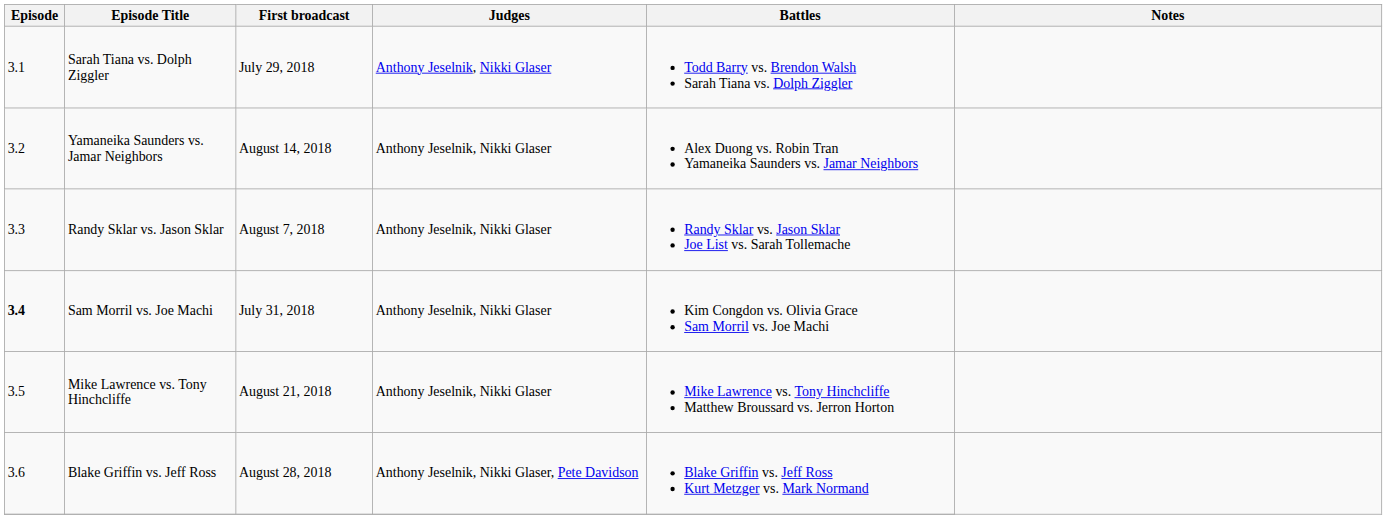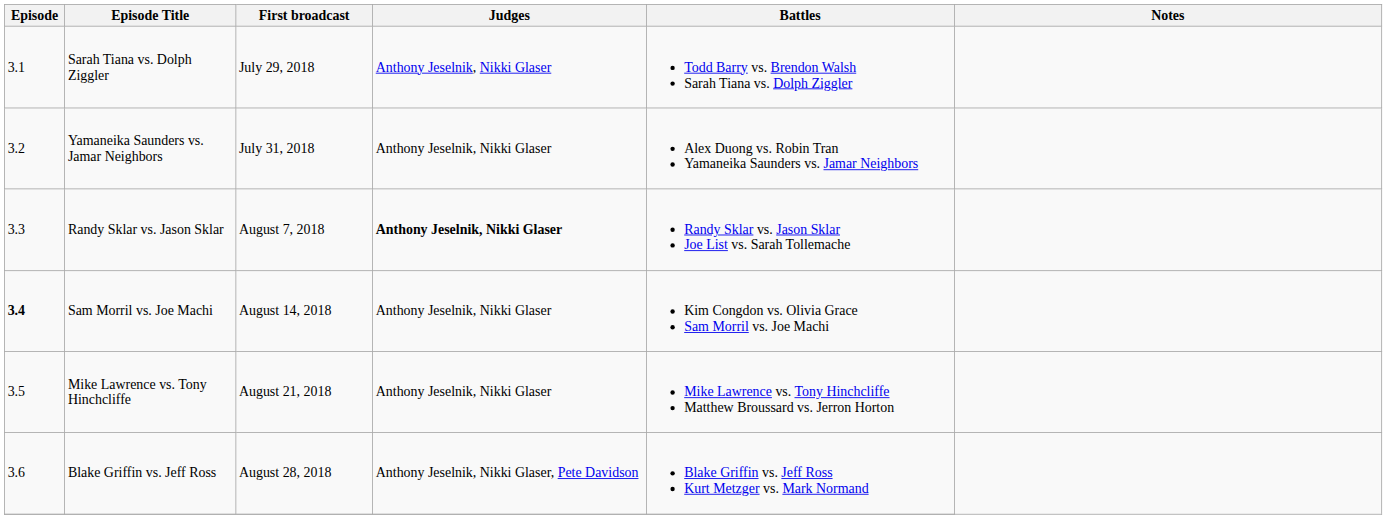 <table class="wikitable" style="width:100%;">
 <tr>
 <th style="width:2%;">Episode</th>
 <th style="width:10%;">Episode Title</th>
 <th style="width:8%;">First broadcast</th>
 <th style="width:16%;">Judges</th>
 <th style="width:18%;">Battles</th>
 <th style="width:25%;">Notes</th>
 </tr>
 <tr>
 <td>3.1</td>
 <td>Sarah Tiana vs. Dolph Ziggler</td>
 <td>July 29, 2018</td>
 <td><a href='#'>Anthony Jeselnik</a>, <a href='#'>Nikki Glaser</a></td>
 <td><br><ul><li><a href='#'>Todd Barry</a> vs. <a href='#'>Brendon Walsh</a></li><li>Sarah Tiana vs. <a href='#'>Dolph Ziggler</a></li></ul></td>
 <td></td>
 </tr>
 <tr>
 <td>3.2</td>
 <td>Yamaneika Saunders vs. Jamar Neighbors</td>
-<td>August 14, 2018</td>
+<td>July 31, 2018</td>
 <td>Anthony Jeselnik, Nikki Glaser</td>
 <td><br><ul><li>Alex Duong vs. Robin Tran</li><li>Yamaneika Saunders vs. <a href='#'>Jamar Neighbors</a></li></ul></td>
 <td></td>
 </tr>
 <tr>
 <td>3.3</td>
 <td>Randy Sklar vs. Jason Sklar</td>
 <td>August 7, 2018</td>
-<td>Anthony Jeselnik, Nikki Glaser</td>
+<td><strong>Anthony Jeselnik, Nikki Glaser</strong></td>
 <td><br><ul><li><a href='#'>Randy Sklar</a> vs. <a href='#'>Jason Sklar</a></li><li><a href='#'>Joe List</a> vs. Sarah Tollemache</li></ul></td>
 <td></td>
 </tr>
 <tr>
 <td><strong>3.4</strong></td>
 <td>Sam Morril vs. Joe Machi</td>
-<td>July 31, 2018</td>
+<td>August 14, 2018</td>
 <td>Anthony Jeselnik, Nikki Glaser</td>
 <td><br><ul><li>Kim Congdon vs. Olivia Grace</li><li><a href='#'>Sam Morril</a> vs. Joe Machi</li></ul></td>
 <td></td>
 </tr>
 <tr>
 <td>3.5</td>
 <td>Mike Lawrence vs. Tony Hinchcliffe</td>
 <td>August 21, 2018</td>
 <td>Anthony Jeselnik, Nikki Glaser</td>
 <td><br><ul><li><a href='#'>Mike Lawrence</a> vs. <a href='#'>Tony Hinchcliffe</a></li><li>Matthew Broussard vs. Jerron Horton</li></ul></td>
 <td></td>
 </tr>
 <tr>
 <td>3.6</td>
 <td>Blake Griffin vs. Jeff Ross</td>
 <td>August 28, 2018</td>
 <td>Anthony Jeselnik, Nikki Glaser, <a href='#'>Pete Davidson</a></td>
 <td><br><ul><li><a href='#'>Blake Griffin</a> vs. <a href='#'>Jeff Ross</a></li><li><a href='#'>Kurt Metzger</a> vs. <a href='#'>Mark Normand</a></li></ul></td>
 </tr>
 <tr>
 </tr>
 </table>
